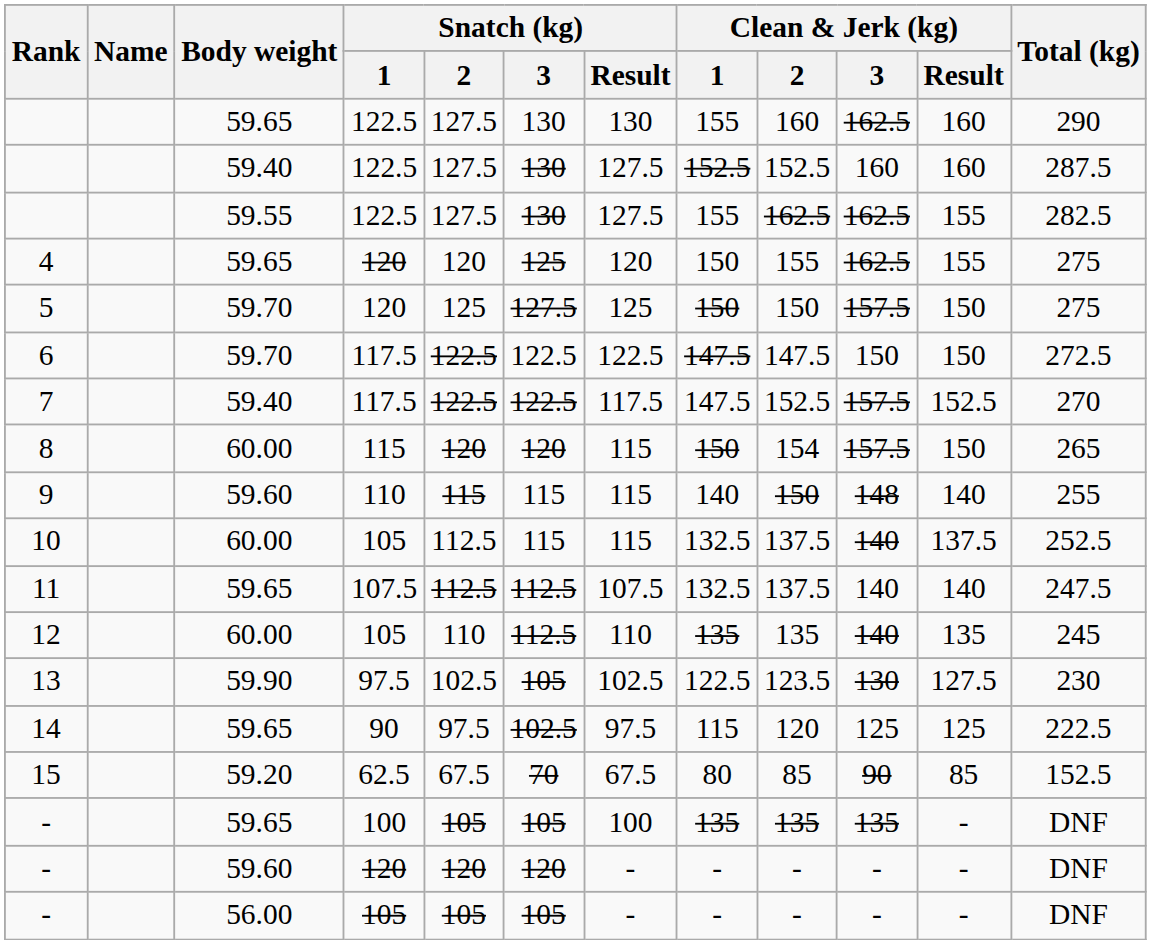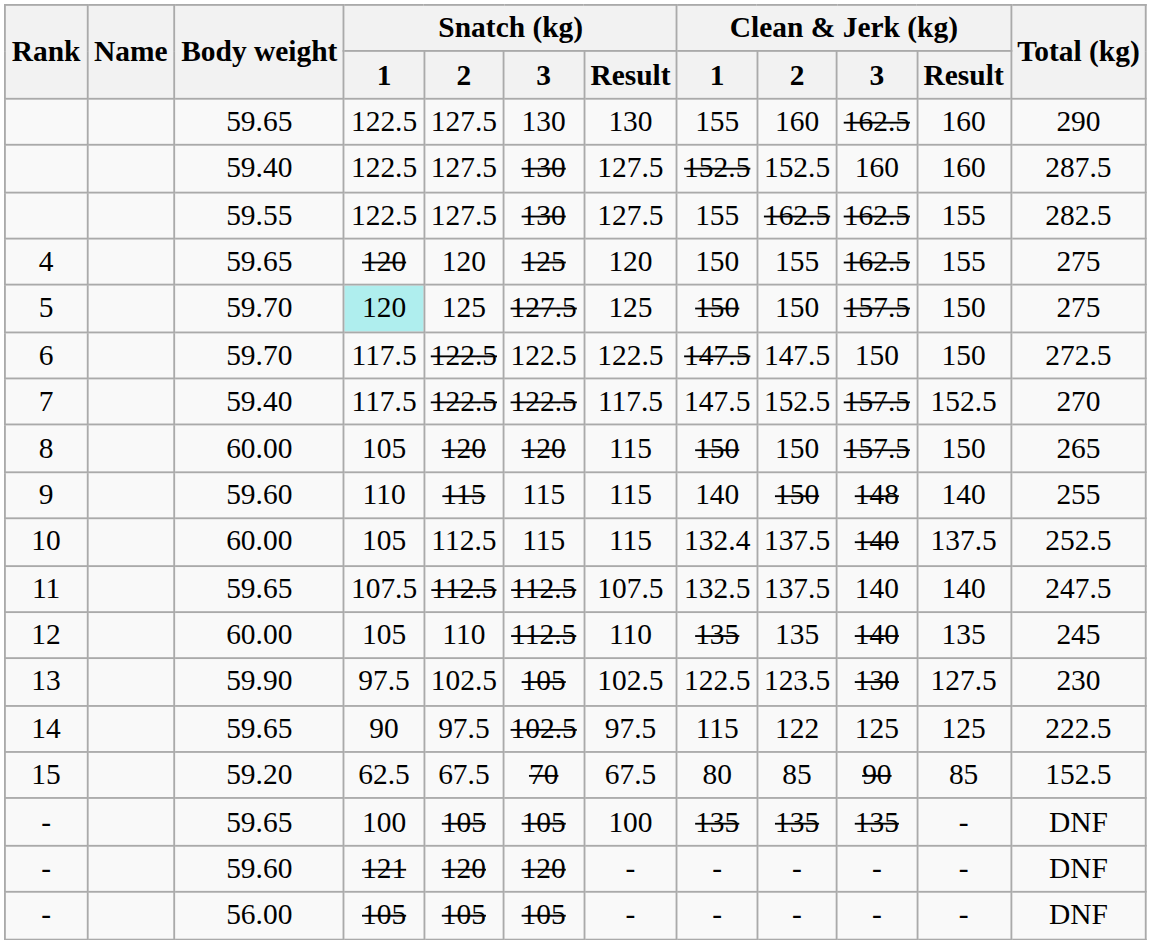 <table class = "wikitable" style="text-align:center;">
 <tr>
 <th rowspan=2>Rank</th>
 <th rowspan=2>Name</th>
 <th rowspan=2>Body weight</th>
 <th colspan=4>Snatch (kg)</th>
 <th colspan=4>Clean & Jerk (kg)</th>
 <th rowspan=2>Total (kg)</th>
 </tr>
 <tr>
 <th>1</th>
 <th>2</th>
 <th>3</th>
 <th>Result</th>
 <th>1</th>
 <th>2</th>
 <th>3</th>
 <th>Result</th>
 </tr>
 <tr>
 <td></td>
 <td align=left></td>
 <td>59.65</td>
 <td>122.5</td>
 <td>127.5</td>
 <td>130</td>
 <td>130</td>
 <td>155</td>
 <td>160</td>
 <td><s>162.5</s></td>
 <td>160</td>
 <td>290</td>
 </tr>
 <tr>
 <td></td>
 <td align=left></td>
 <td>59.40</td>
 <td>122.5</td>
 <td>127.5</td>
 <td><s>130</s></td>
 <td>127.5</td>
 <td><s>152.5</s></td>
 <td>152.5</td>
 <td>160</td>
 <td>160</td>
 <td>287.5</td>
 </tr>
 <tr>
 <td></td>
 <td align=left></td>
 <td>59.55</td>
 <td>122.5</td>
 <td>127.5</td>
 <td><s>130</s></td>
 <td>127.5</td>
 <td>155</td>
 <td><s>162.5</s></td>
 <td><s>162.5</s></td>
 <td>155</td>
 <td>282.5</td>
 </tr>
 <tr>
 <td>4</td>
 <td align=left></td>
 <td>59.65</td>
 <td><s>120</s></td>
 <td>120</td>
 <td><s>125</s></td>
 <td>120</td>
 <td>150</td>
 <td>155</td>
 <td><s>162.5</s></td>
 <td>155</td>
 <td>275</td>
 </tr>
 <tr>
 <td>5</td>
 <td align=left></td>
 <td>59.70</td>
-<td>120</td>
+<td style="background: paleturquoise;">120</td>
 <td>125</td>
 <td><s>127.5</s></td>
 <td>125</td>
 <td><s>150</s></td>
 <td>150</td>
 <td><s>157.5</s></td>
 <td>150</td>
 <td>275</td>
 </tr>
 <tr>
 <td>6</td>
 <td align=left></td>
 <td>59.70</td>
 <td>117.5</td>
 <td><s>122.5</s></td>
 <td>122.5</td>
 <td>122.5</td>
 <td><s>147.5</s></td>
 <td>147.5</td>
 <td>150</td>
 <td>150</td>
 <td>272.5</td>
 </tr>
 <tr>
 <td>7</td>
 <td align=left></td>
 <td>59.40</td>
 <td>117.5</td>
 <td><s>122.5</s></td>
 <td><s>122.5</s></td>
 <td>117.5</td>
 <td>147.5</td>
 <td>152.5</td>
 <td><s>157.5</s></td>
 <td>152.5</td>
 <td>270</td>
 </tr>
 <tr>
 <td>8</td>
 <td align=left></td>
 <td>60.00</td>
-<td>115</td>
+<td>105</td>
 <td><s>120</s></td>
 <td><s>120</s></td>
 <td>115</td>
 <td><s>150</s></td>
-<td>154</td>
+<td>150</td>
 <td><s>157.5</s></td>
 <td>150</td>
 <td>265</td>
 </tr>
 <tr>
 <td>9</td>
 <td align=left></td>
 <td>59.60</td>
 <td>110</td>
 <td><s>115</s></td>
 <td>115</td>
 <td>115</td>
 <td>140</td>
 <td><s>150</s></td>
 <td><s>148</s></td>
 <td>140</td>
 <td>255</td>
 </tr>
 <tr>
 <td>10</td>
 <td align=left></td>
 <td>60.00</td>
 <td>105</td>
 <td>112.5</td>
 <td>115</td>
 <td>115</td>
-<td>132.5</td>
+<td>132.4</td>
 <td>137.5</td>
 <td><s>140</s></td>
 <td>137.5</td>
 <td>252.5</td>
 </tr>
 <tr>
 <td>11</td>
 <td align=left></td>
 <td>59.65</td>
 <td>107.5</td>
 <td><s>112.5</s></td>
 <td><s>112.5</s></td>
 <td>107.5</td>
 <td>132.5</td>
 <td>137.5</td>
 <td>140</td>
 <td>140</td>
 <td>247.5</td>
 </tr>
 <tr>
 <td>12</td>
 <td align=left></td>
 <td>60.00</td>
 <td>105</td>
 <td>110</td>
 <td><s>112.5</s></td>
 <td>110</td>
 <td><s>135</s></td>
 <td>135</td>
 <td><s>140</s></td>
 <td>135</td>
 <td>245</td>
 </tr>
 <tr>
 <td>13</td>
 <td align=left></td>
 <td>59.90</td>
 <td>97.5</td>
 <td>102.5</td>
 <td><s>105</s></td>
 <td>102.5</td>
 <td>122.5</td>
 <td>123.5</td>
 <td><s>130</s></td>
 <td>127.5</td>
 <td>230</td>
 </tr>
 <tr>
 <td>14</td>
 <td align=left></td>
 <td>59.65</td>
 <td>90</td>
 <td>97.5</td>
 <td><s>102.5</s></td>
 <td>97.5</td>
 <td>115</td>
-<td>120</td>
+<td>122</td>
 <td>125</td>
 <td>125</td>
 <td>222.5</td>
 </tr>
 <tr>
 <td>15</td>
 <td align=left></td>
 <td>59.20</td>
 <td>62.5</td>
 <td>67.5</td>
 <td><s>70</s></td>
 <td>67.5</td>
 <td>80</td>
 <td>85</td>
 <td><s>90</s></td>
 <td>85</td>
 <td>152.5</td>
 </tr>
 <tr>
 <td>-</td>
 <td align=left></td>
 <td>59.65</td>
 <td>100</td>
 <td><s>105</s></td>
 <td><s>105</s></td>
 <td>100</td>
 <td><s>135</s></td>
 <td><s>135</s></td>
 <td><s>135</s></td>
 <td>-</td>
 <td>DNF</td>
 </tr>
 <tr>
 <td>-</td>
 <td align=left></td>
 <td>59.60</td>
-<td><s>120</s></td>
+<td><s>121</s></td>
 <td><s>120</s></td>
 <td><s>120</s></td>
 <td>-</td>
 <td>-</td>
 <td>-</td>
 <td>-</td>
 <td>-</td>
 <td>DNF</td>
 </tr>
 <tr>
 <td>-</td>
 <td align=left></td>
 <td>56.00</td>
 <td><s>105</s></td>
 <td><s>105</s></td>
 <td><s>105</s></td>
 <td>-</td>
 <td>-</td>
 <td>-</td>
 <td>-</td>
 <td>-</td>
 <td>DNF</td>
 </tr>
 </table>
